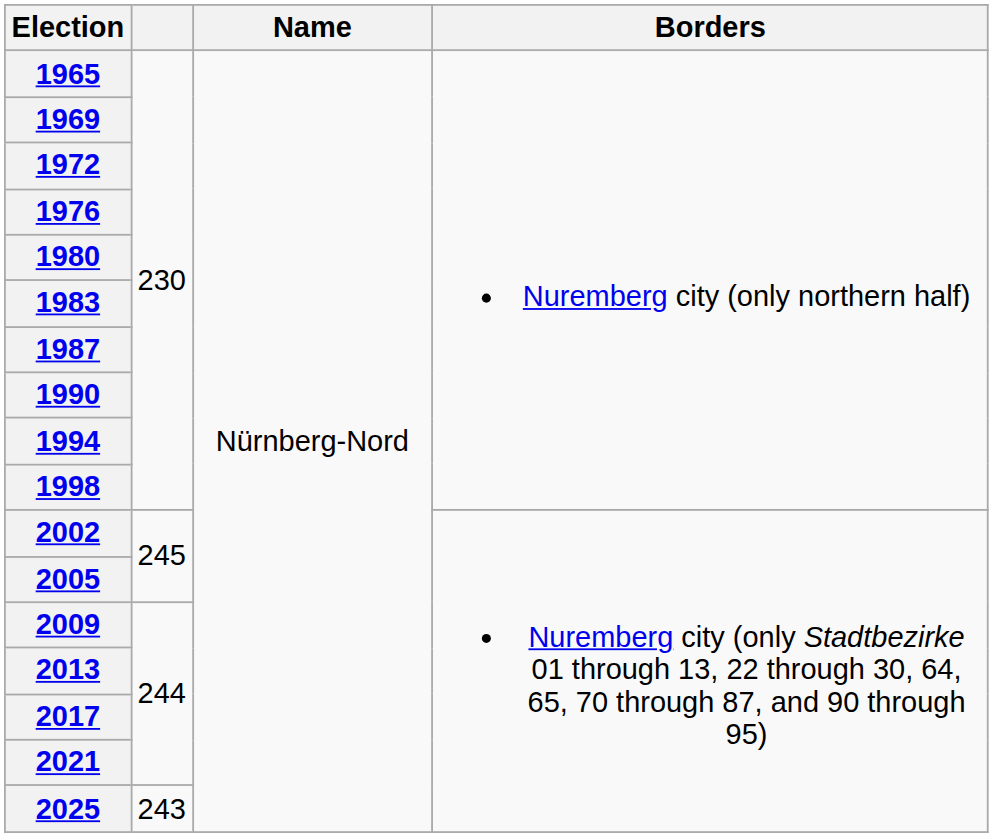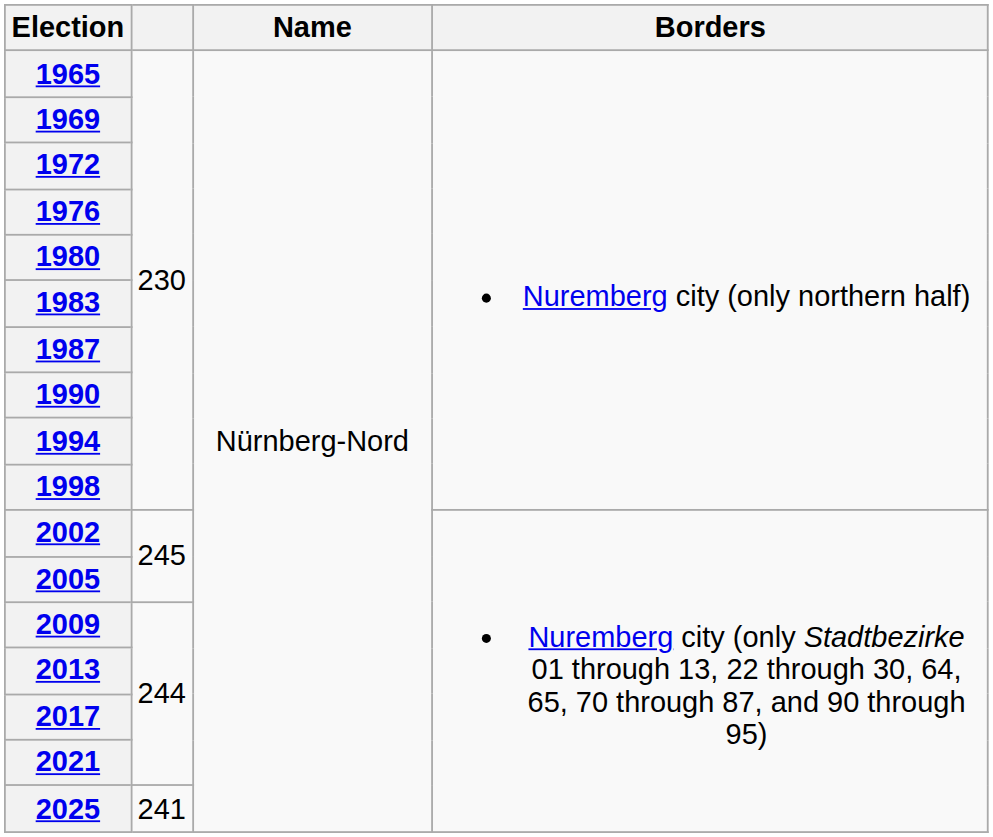 <table class=wikitable style="text-align:center">
 <tr>
 <th>Election</th>
 <th></th>
 <th width=125px>Name</th>
 <th width=300px>Borders</th>
 </tr>
 <tr>
 <th><a href='#'>1965</a></th>
 <td rowspan=10>230</td>
 <td rowspan=17>Nürnberg-Nord</td>
 <td rowspan=10><br><ul><li><a href='#'>Nuremberg</a> city (only northern half)</li></ul></td>
 </tr>
 <tr>
 <th><a href='#'>1969</a></th>
 </tr>
 <tr>
 <th><a href='#'>1972</a></th>
 </tr>
 <tr>
 <th><a href='#'>1976</a></th>
 </tr>
 <tr>
 <th><a href='#'>1980</a></th>
 </tr>
 <tr>
 <th><a href='#'>1983</a></th>
 </tr>
 <tr>
 <th><a href='#'>1987</a></th>
 </tr>
 <tr>
 <th><a href='#'>1990</a></th>
 </tr>
 <tr>
 <th><a href='#'>1994</a></th>
 </tr>
 <tr>
 <th><a href='#'>1998</a></th>
 </tr>
 <tr>
 <th><a href='#'>2002</a></th>
 <td rowspan=2>245</td>
 <td rowspan=7><br><ul><li><a href='#'>Nuremberg</a> city (only <em>Stadtbezirke</em> 01 through 13, 22 through 30, 64, 65, 70 through 87, and 90 through 95)</li></ul></td>
 </tr>
 <tr>
 <th><a href='#'>2005</a></th>
 </tr>
 <tr>
 <th><a href='#'>2009</a></th>
 <td rowspan=4>244</td>
 </tr>
 <tr>
 <th><a href='#'>2013</a></th>
 </tr>
 <tr>
 <th><a href='#'>2017</a></th>
 </tr>
 <tr>
 <th><a href='#'>2021</a></th>
 </tr>
 <tr>
 <th><a href='#'>2025</a></th>
-<td>243</td>
+<td>241</td>
 </tr>
 </table>
